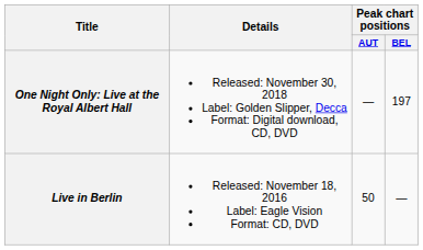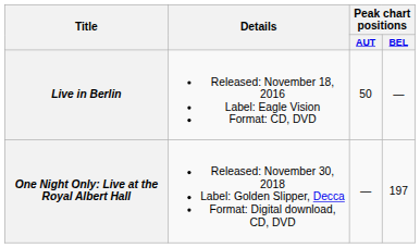 <table class="wikitable plainrowheaders" style="text-align:center;">
 <tr>
 <th scope="col" rowspan="2" style="width:14.2em;">Title</th>
 <th scope="col" rowspan="2" style="width:15.8em;">Details</th>
 <th scope="col" colspan="2">Peak chart positions</th>
 </tr>
 <tr>
 <th scope="col" style="width:3em;font-size:85%;"><a href='#'>AUT</a><br></th>
 <th scope="col" style="width:3em;font-size:85%;"><a href='#'>BEL</a><br></th>
 </tr>
 <tr>
+<th scope="row"><em>Live in Berlin</em></th>
+<td><br><ul><li>Released: November 18, 2016</li><li>Label: Eagle Vision</li><li>Format: CD, DVD</li></ul></td>
+<td>50</td>
+<td>—</td>
+</tr>
+<tr>
 <th scope="row"><em>One Night Only: Live at the Royal Albert Hall</em></th>
 <td><br><ul><li>Released: November 30, 2018</li><li>Label: Golden Slipper, <a href='#'>Decca</a></li><li>Format: Digital download, CD, DVD</li></ul></td>
 <td>—</td>
 <td>197</td>
 </tr>
-<tr>
-<th scope="row"><em>Live in Berlin</em></th>
-<td><br><ul><li>Released: November 18, 2016</li><li>Label: Eagle Vision</li><li>Format: CD, DVD</li></ul></td>
-<td>50</td>
-<td>—</td>
-</tr>
 </table>
